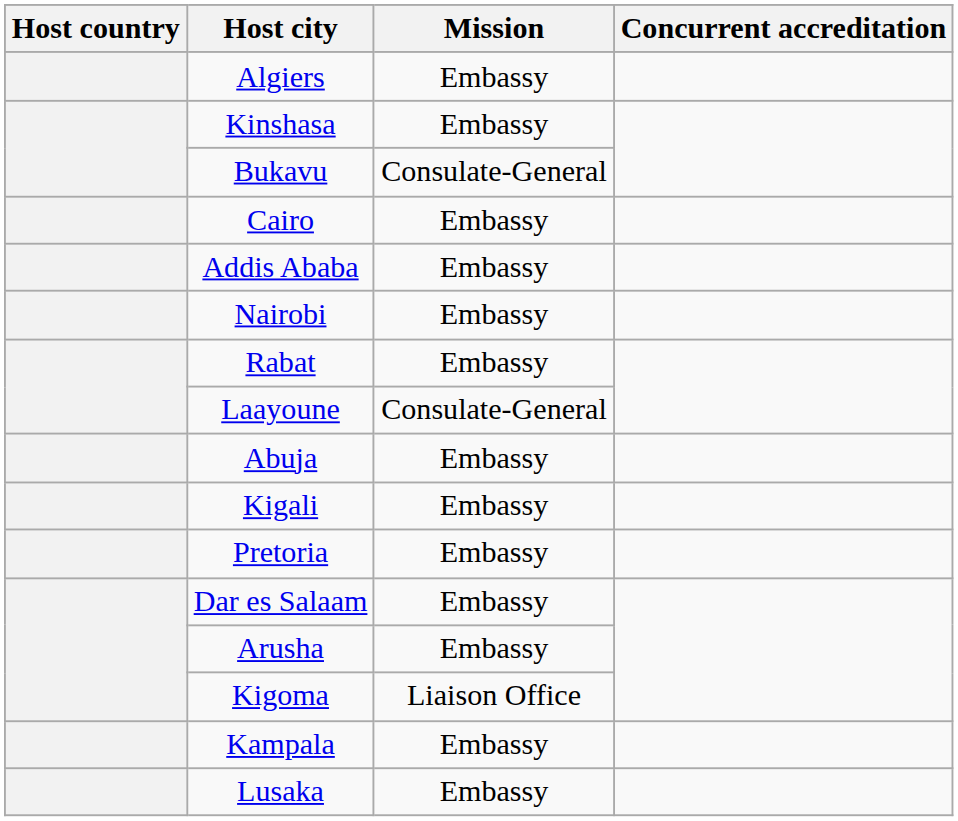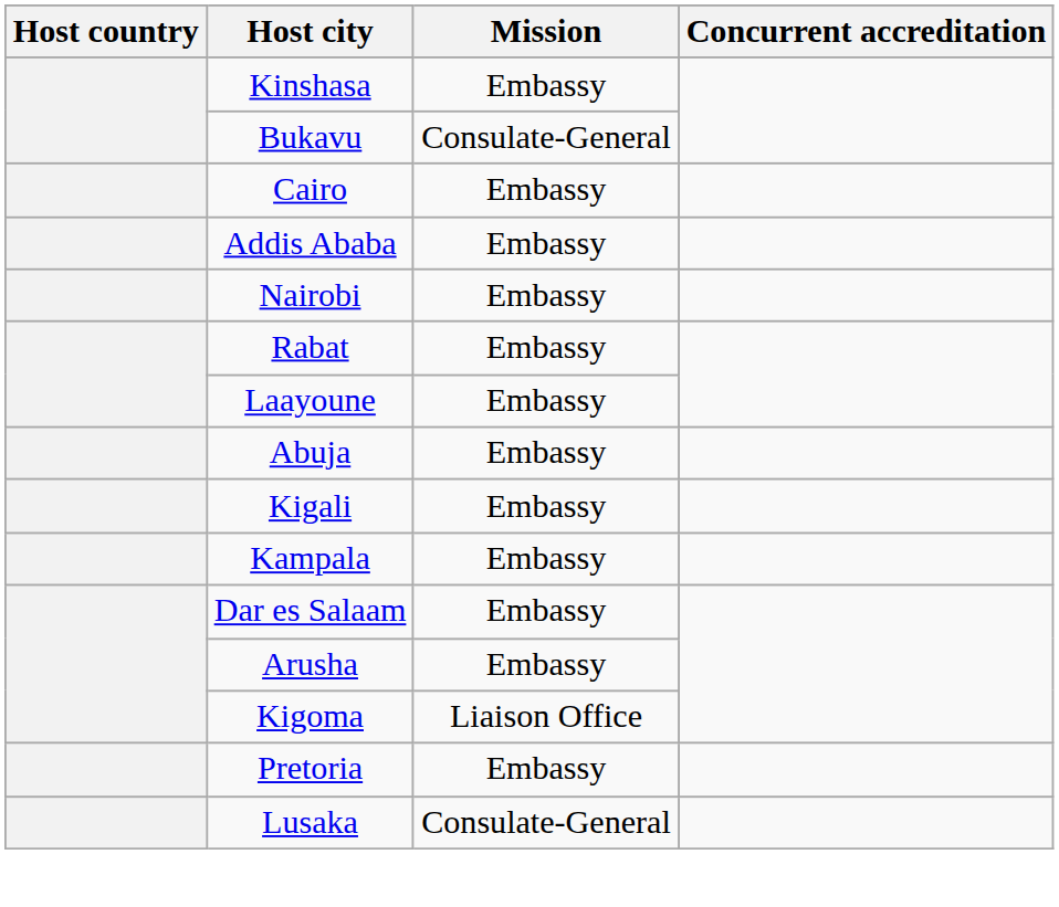 <table class="wikitable plainrowheaders" style="text-align:center;">
 <tr>
 <th scope="col">Host country</th>
 <th scope="col">Host city</th>
 <th scope="col">Mission</th>
 <th scope="col">Concurrent accreditation</th>
-</tr>
-<tr>
-<th scope="row"></th>
-<td><a href='#'>Algiers</a></td>
-<td>Embassy</td>
-<td></td>
 </tr>
 <tr>
 <th scope="row" rowspan="2"></th>
 <td><a href='#'>Kinshasa</a></td>
 <td>Embassy</td>
 <td rowspan="2"></td>
 </tr>
 <tr>
 <td><a href='#'>Bukavu</a></td>
 <td>Consulate-General</td>
 </tr>
 <tr>
 <th scope="row"></th>
 <td><a href='#'>Cairo</a></td>
 <td>Embassy</td>
 <td></td>
 </tr>
 <tr>
 <th scope="row"></th>
 <td><a href='#'>Addis Ababa</a></td>
 <td>Embassy</td>
 <td></td>
 </tr>
 <tr>
 <th scope="row"></th>
 <td><a href='#'>Nairobi</a></td>
 <td>Embassy</td>
 <td></td>
 </tr>
 <tr>
 <th scope="row" rowspan="2"></th>
 <td><a href='#'>Rabat</a></td>
 <td>Embassy</td>
 <td rowspan="2"></td>
 </tr>
 <tr>
 <td><a href='#'>Laayoune</a></td>
-<td>Consulate-General</td>
+<td>Embassy</td>
 </tr>
 <tr>
 <th scope="row"></th>
 <td><a href='#'>Abuja</a></td>
 <td>Embassy</td>
 <td></td>
 </tr>
 <tr>
 <th scope="row"></th>
 <td><a href='#'>Kigali</a></td>
 <td>Embassy</td>
 <td></td>
 </tr>
 <tr>
 <th scope="row"></th>
-<td><a href='#'>Pretoria</a></td>
+<td><a href='#'>Kampala</a></td>
 <td>Embassy</td>
 <td></td>
 </tr>
 <tr>
 <th scope="row" rowspan="3"></th>
 <td><a href='#'>Dar es Salaam</a></td>
 <td>Embassy</td>
 <td rowspan="3"></td>
 </tr>
 <tr>
 <td><a href='#'>Arusha</a></td>
 <td>Embassy</td>
 </tr>
 <tr>
 <td><a href='#'>Kigoma</a></td>
 <td>Liaison Office</td>
 </tr>
 <tr>
 <th scope="row"></th>
-<td><a href='#'>Kampala</a></td>
+<td><a href='#'>Pretoria</a></td>
 <td>Embassy</td>
 <td></td>
 </tr>
 <tr>
 <th scope="row"></th>
 <td><a href='#'>Lusaka</a></td>
-<td>Embassy</td>
+<td>Consulate-General</td>
 <td></td>
 </tr>
 </table>
